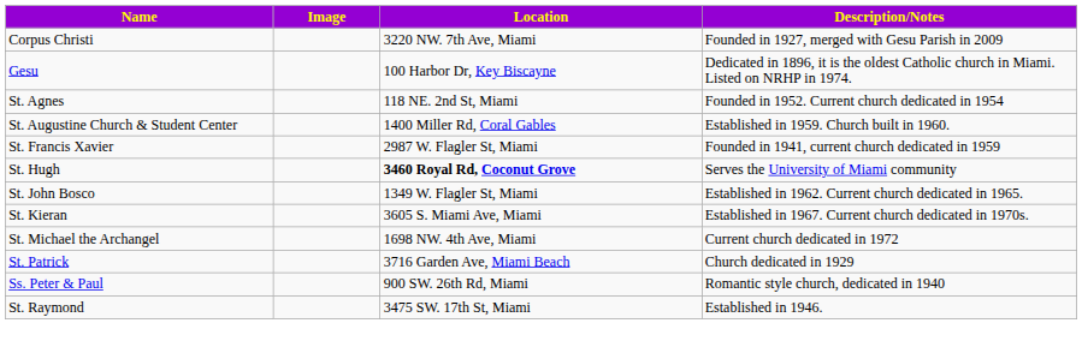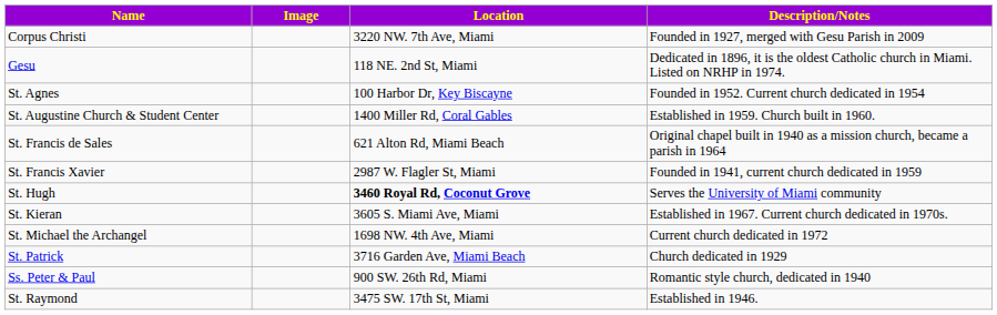 <table class="wikitable sortable" style="width:75%">
 <tr>
 <th style="background:darkviolet; color:yellow;" width="25%"><strong>Name</strong></th>
 <th style="background:darkviolet; color:yellow;" width="10%"><strong>Image</strong></th>
 <th style="background:darkviolet; color:yellow;" width="30%"><strong>Location</strong></th>
 <th style="background:darkviolet; color:yellow;" width="35%"><strong>Description/Notes</strong></th>
 </tr>
 <tr>
 <td>Corpus Christi</td>
 <td></td>
 <td>3220 NW. 7th Ave, Miami</td>
 <td>Founded in 1927, merged with Gesu Parish in 2009</td>
 </tr>
 <tr>
 <td><a href='#'>Gesu</a></td>
 <td></td>
-<td>100 Harbor Dr, <a href='#'>Key Biscayne</a></td>
+<td>118 NE. 2nd St, Miami</td>
 <td>Dedicated in 1896, it is the oldest Catholic church in Miami. Listed on NRHP in 1974.</td>
 </tr>
 <tr>
 <td>St. Agnes</td>
 <td></td>
-<td>118 NE. 2nd St, Miami</td>
+<td>100 Harbor Dr, <a href='#'>Key Biscayne</a></td>
 <td>Founded in 1952. Current church dedicated in 1954</td>
 </tr>
 <tr>
 <td>St. Augustine Church & Student Center</td>
 <td></td>
 <td>1400 Miller Rd, <a href='#'>Coral Gables</a></td>
 <td>Established in 1959. Church built in 1960.</td>
+</tr>
+<tr>
+<td>St. Francis de Sales</td>
+<td></td>
+<td>621 Alton Rd, Miami Beach</td>
+<td>Original chapel built in 1940 as a mission church, became a parish in 1964</td>
 </tr>
 <tr>
 <td>St. Francis Xavier</td>
 <td></td>
 <td>2987 W. Flagler St, Miami</td>
 <td>Founded in 1941, current church dedicated in 1959</td>
 </tr>
 <tr>
 <td>St. Hugh</td>
 <td></td>
 <td><strong>3460 Royal Rd, <a href='#'>Coconut Grove</a></strong></td>
 <td>Serves the <a href='#'>University of Miami</a> community</td>
-</tr>
-<tr>
-<td>St. John Bosco</td>
-<td></td>
-<td>1349 W. Flagler St, Miami</td>
-<td>Established in 1962. Current church dedicated in 1965.</td>
 </tr>
 <tr>
 <td>St. Kieran</td>
 <td></td>
 <td>3605 S. Miami Ave, Miami</td>
 <td>Established in 1967. Current church dedicated in 1970s.</td>
 </tr>
 <tr>
 <td>St. Michael the Archangel</td>
 <td></td>
 <td>1698 NW. 4th Ave, Miami</td>
 <td>Current church dedicated in 1972</td>
 </tr>
 <tr>
 <td><a href='#'>St. Patrick</a></td>
 <td></td>
 <td>3716 Garden Ave, <a href='#'>Miami Beach</a></td>
 <td>Church dedicated in 1929</td>
 </tr>
 <tr>
 <td><a href='#'>Ss. Peter & Paul</a></td>
 <td></td>
 <td>900 SW. 26th Rd, Miami</td>
 <td>Romantic style church, dedicated in 1940</td>
 </tr>
 <tr>
 <td>St. Raymond</td>
 <td></td>
 <td>3475 SW. 17th St, Miami</td>
 <td>Established in 1946.</td>
 </tr>
 </table>
